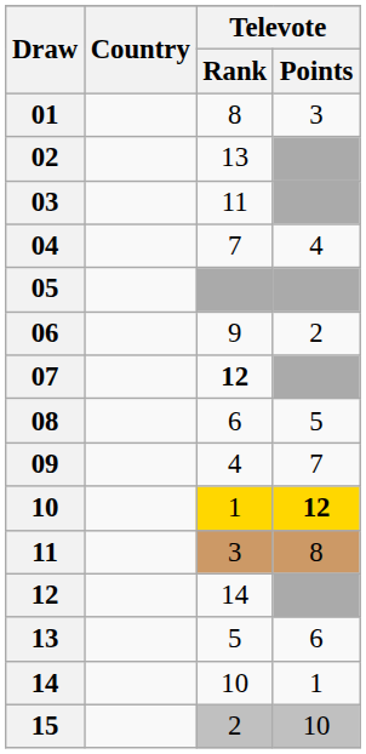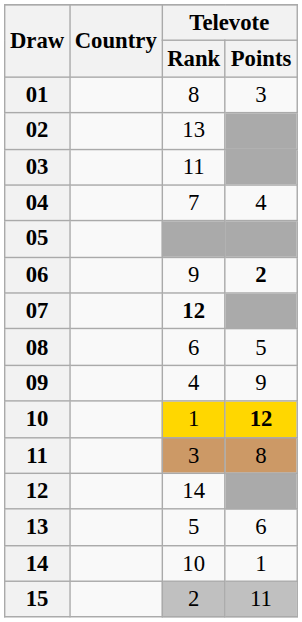 <table class="sortable wikitable collapsible plainrowheaders" style="text-align:center;">
 <tr>
 </tr>
 <tr>
 <th scope="col" rowspan="2">Draw</th>
 <th scope="col" rowspan="2">Country</th>
 <th scope="col" colspan="2">Televote</th>
 </tr>
 <tr>
 <th scope="col">Rank</th>
 <th scope="col">Points</th>
 </tr>
 <tr>
 <th scope="row" style="text-align:center;">01</th>
 <td style="text-align:left;"></td>
 <td>8</td>
 <td>3</td>
 </tr>
 <tr>
 <th scope="row" style="text-align:center;">02</th>
 <td style="text-align:left;"></td>
 <td>13</td>
 <td style="background:#AAAAAA;"></td>
 </tr>
 <tr>
 <th scope="row" style="text-align:center;">03</th>
 <td style="text-align:left;"></td>
 <td>11</td>
 <td style="background:#AAAAAA;"></td>
 </tr>
 <tr>
 <th scope="row" style="text-align:center;">04</th>
 <td style="text-align:left;"></td>
 <td>7</td>
 <td>4</td>
 </tr>
 <tr class=sortbottom>
 <th scope="row" style="text-align:center;">05</th>
 <td style="text-align:left;"></td>
 <td style="background:#AAAAAA;"></td>
 <td style="background:#AAAAAA;"></td>
 </tr>
 <tr>
 <th scope="row" style="text-align:center;">06</th>
 <td style="text-align:left;"></td>
 <td>9</td>
-<td>2</td>
+<td><strong>2</strong></td>
 </tr>
 <tr>
 <th scope="row" style="text-align:center;">07</th>
 <td style="text-align:left;"></td>
 <td><strong>12</strong></td>
 <td style="background:#AAAAAA;"></td>
 </tr>
 <tr>
 <th scope="row" style="text-align:center;">08</th>
 <td style="text-align:left;"></td>
 <td>6</td>
 <td>5</td>
 </tr>
 <tr>
 <th scope="row" style="text-align:center;">09</th>
 <td style="text-align:left;"></td>
 <td>4</td>
-<td>7</td>
+<td>9</td>
 </tr>
 <tr>
 <th scope="row" style="text-align:center;">10</th>
 <td style="text-align:left;"></td>
 <td style="background:gold;">1</td>
 <td style="background:gold;"><strong>12</strong></td>
 </tr>
 <tr>
 <th scope="row" style="text-align:center;">11</th>
 <td style="text-align:left;"></td>
 <td style="background:#CC9966;">3</td>
 <td style="background:#CC9966;">8</td>
 </tr>
 <tr>
 <th scope="row" style="text-align:center;">12</th>
 <td style="text-align:left;"></td>
 <td>14</td>
 <td style="background:#AAAAAA;"></td>
 </tr>
 <tr>
 <th scope="row" style="text-align:center;">13</th>
 <td style="text-align:left;"></td>
 <td>5</td>
 <td>6</td>
 </tr>
 <tr>
 <th scope="row" style="text-align:center;">14</th>
 <td style="text-align:left;"></td>
 <td>10</td>
 <td>1</td>
 </tr>
 <tr>
 <th scope="row" style="text-align:center;">15</th>
 <td style="text-align:left;"></td>
 <td style="background:silver;">2</td>
-<td style="background:silver;">10</td>
+<td style="background:silver;">11</td>
 </tr>
 </table>
